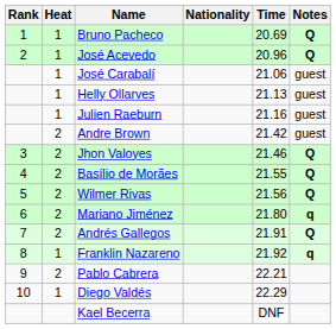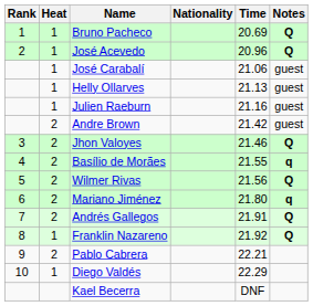 <table class="wikitable sortable" style="text-align:center">
 <tr>
 <th>Rank</th>
 <th>Heat</th>
 <th>Name</th>
 <th>Nationality</th>
 <th>Time</th>
 <th>Notes</th>
 </tr>
 <tr bgcolor=ccffcc>
 <td align=center>1</td>
 <td align=center>1</td>
 <td align=left><a href='#'>Bruno Pacheco</a></td>
 <td align=left></td>
 <td>20.69</td>
 <td><strong>Q</strong></td>
 </tr>
 <tr bgcolor=ccffcc>
 <td align=center>2</td>
 <td align=center>1</td>
 <td align=left><a href='#'>José Acevedo</a></td>
 <td align=left></td>
 <td>20.96</td>
 <td><strong>Q</strong></td>
 </tr>
 <tr>
 <td align=center></td>
 <td align=center>1</td>
 <td align=left><a href='#'>José Carabalí</a></td>
 <td align=left></td>
 <td>21.06</td>
 <td>guest</td>
 </tr>
 <tr>
 <td align=center></td>
 <td align=center>1</td>
 <td align=left><a href='#'>Helly Ollarves</a></td>
 <td align=left></td>
 <td>21.13</td>
 <td>guest</td>
 </tr>
 <tr>
 <td align=center></td>
 <td align=center>1</td>
 <td align=left><a href='#'>Julien Raeburn</a></td>
 <td align=left></td>
 <td>21.16</td>
 <td>guest</td>
 </tr>
 <tr>
 <td align=center></td>
 <td align=center>2</td>
 <td align=left><a href='#'>Andre Brown</a></td>
 <td align=left></td>
 <td>21.42</td>
 <td>guest</td>
 </tr>
 <tr bgcolor=ccffcc>
 <td align=center>3</td>
 <td align=center>2</td>
 <td align=left><a href='#'>Jhon Valoyes</a></td>
 <td align=left></td>
 <td>21.46</td>
 <td><strong>Q</strong></td>
 </tr>
 <tr bgcolor=ccffcc>
 <td align=center>4</td>
 <td align=center>2</td>
 <td align=left><a href='#'>Basílio de Morães</a></td>
 <td align=left></td>
 <td>21.55</td>
-<td><strong>Q</strong></td>
+<td><strong>q</strong></td>
 </tr>
 <tr bgcolor=ccffcc>
 <td align=center>5</td>
 <td align=center>2</td>
 <td align=left><a href='#'>Wilmer Rivas</a></td>
 <td align=left></td>
 <td>21.56</td>
 <td><strong>Q</strong></td>
 </tr>
 <tr bgcolor=ccffcc>
 <td align=center>6</td>
 <td align=center>2</td>
 <td align=left><a href='#'>Mariano Jiménez</a></td>
 <td align=left></td>
 <td>21.80</td>
 <td><strong>q</strong></td>
 </tr>
 <tr bgcolor=ddffdd>
 <td align=center>7</td>
 <td align=center>2</td>
 <td align=left><a href='#'>Andrés Gallegos</a></td>
 <td align=left></td>
 <td>21.91</td>
 <td><strong>Q</strong></td>
 </tr>
 <tr bgcolor=ddffdd>
 <td align=center>8</td>
 <td align=center>1</td>
 <td align=left><a href='#'>Franklin Nazareno</a></td>
 <td align=left></td>
 <td>21.92</td>
-<td><strong>q</strong></td>
+<td><strong>Q</strong></td>
 </tr>
 <tr>
 <td align=center>9</td>
 <td align=center>2</td>
 <td align=left><a href='#'>Pablo Cabrera</a></td>
 <td align=left></td>
 <td>22.21</td>
 <td></td>
 </tr>
 <tr>
 <td align=center>10</td>
 <td align=center>1</td>
 <td align=left><a href='#'>Diego Valdés</a></td>
 <td align=left></td>
 <td>22.29</td>
 <td></td>
 </tr>
 <tr>
 <td align=center></td>
 <td align=center></td>
 <td align=left><a href='#'>Kael Becerra</a></td>
 <td align=left></td>
 <td>DNF</td>
 <td></td>
 </tr>
 </table>
